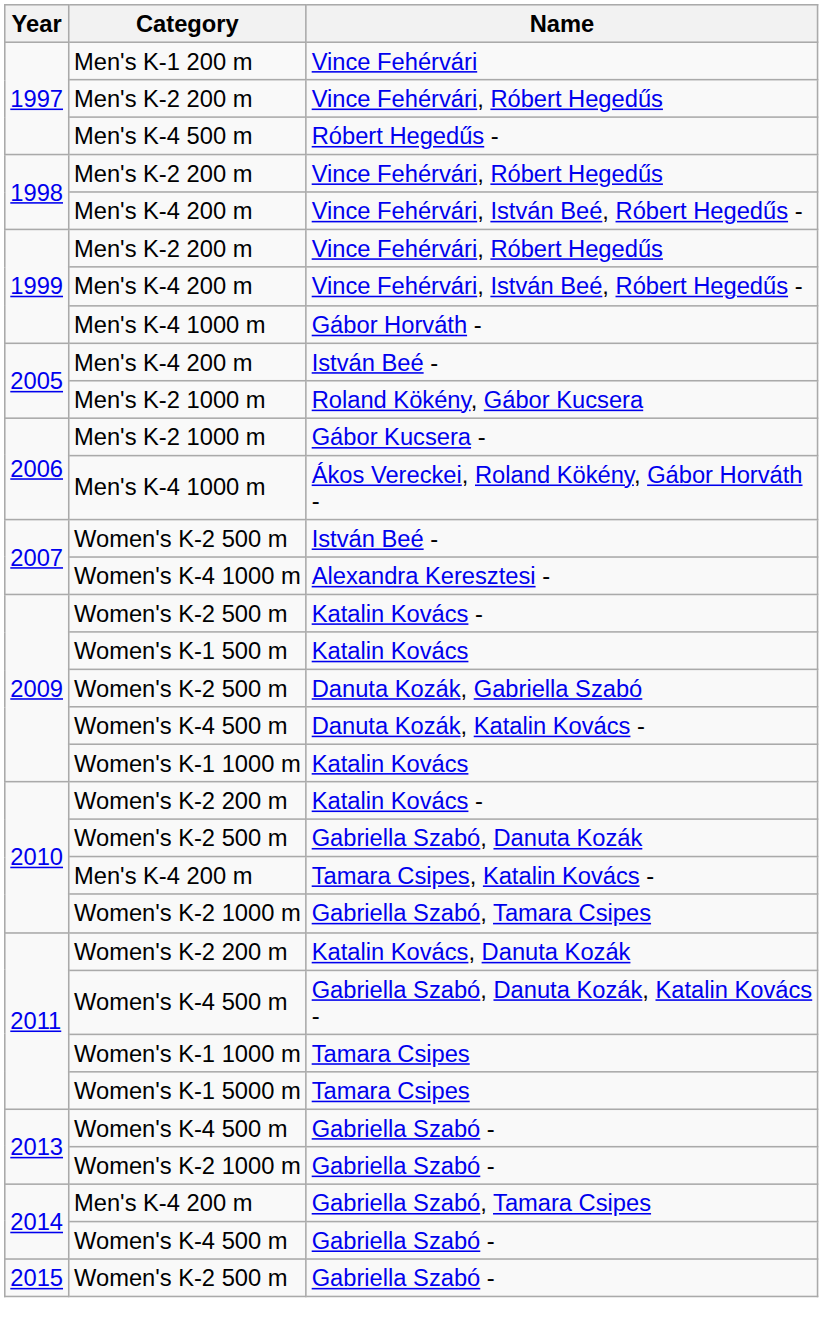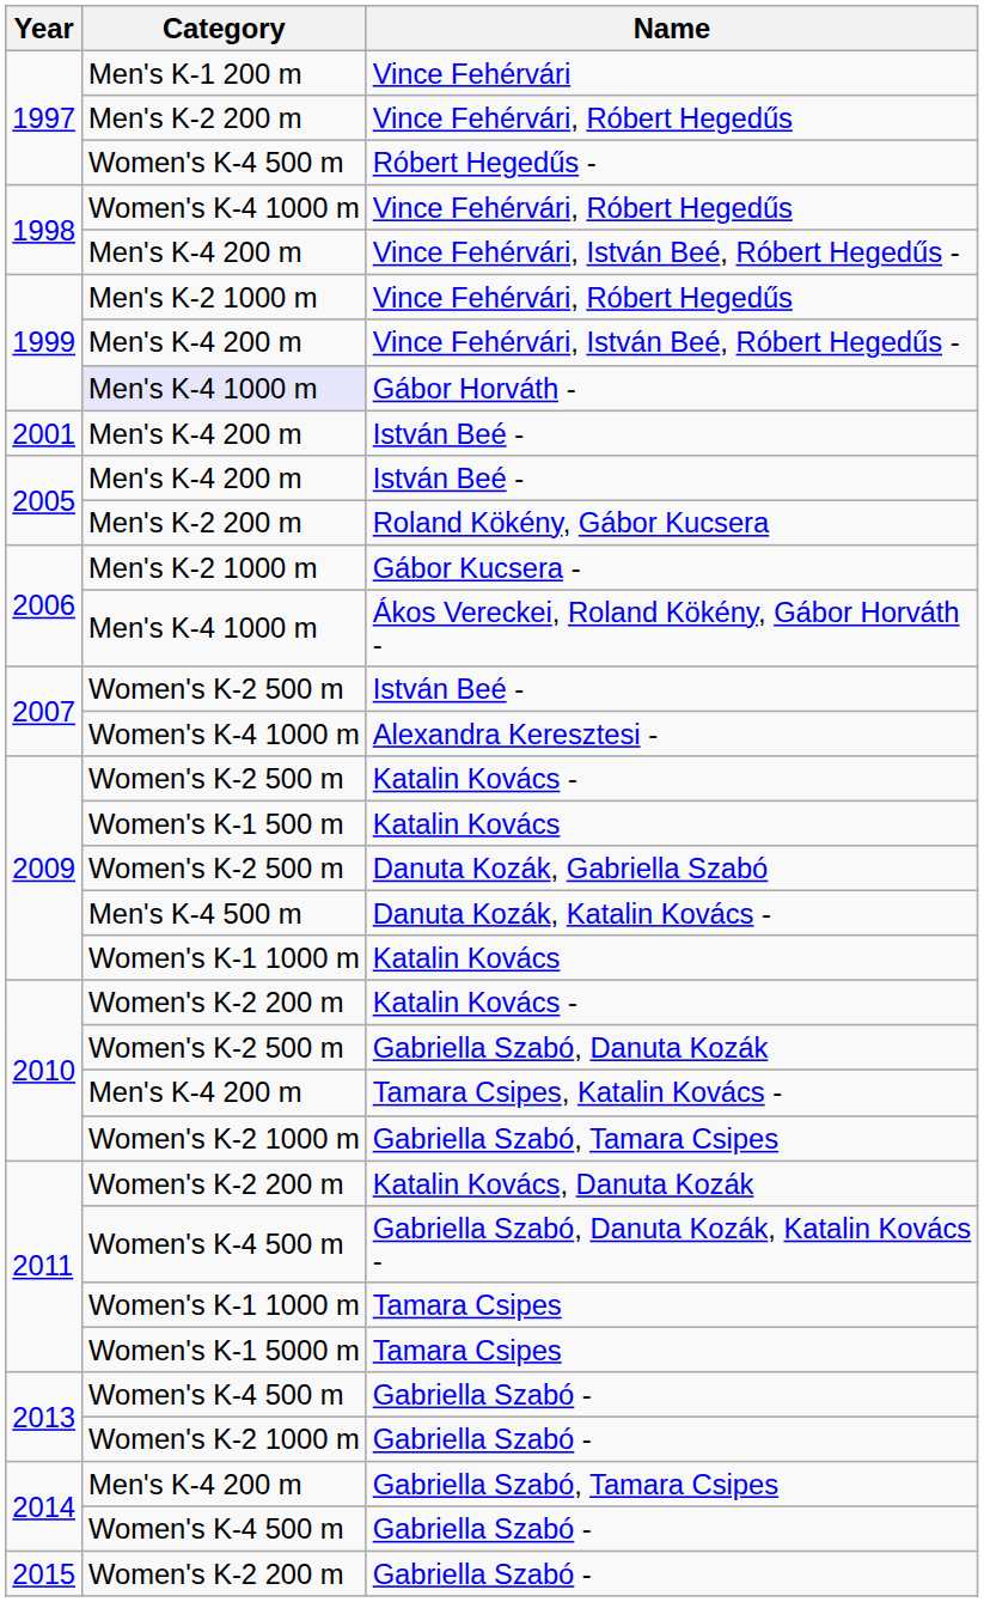 <table class="wikitable sortable" center; style="font-size:95%;">
 <tr>
 <th>Year</th>
 <th>Category</th>
 <th>Name</th>
 </tr>
 <tr>
 <td rowspan=3><a href='#'>1997</a></td>
 <td>Men's K-1 200 m</td>
 <td><a href='#'>Vince Fehérvári</a></td>
 </tr>
 <tr>
 <td>Men's K-2 200 m</td>
 <td><a href='#'>Vince Fehérvári</a>, <a href='#'>Róbert Hegedűs</a></td>
 </tr>
 <tr>
-<td>Men's K-4 500 m</td>
+<td>Women's K-4 500 m</td>
 <td><a href='#'>Róbert Hegedűs</a> - </td>
 </tr>
 <tr>
 <td rowspan=2><a href='#'>1998</a></td>
-<td>Men's K-2 200 m</td>
+<td>Women's K-4 1000 m</td>
 <td><a href='#'>Vince Fehérvári</a>, <a href='#'>Róbert Hegedűs</a></td>
 </tr>
 <tr>
 <td>Men's K-4 200 m</td>
 <td><a href='#'>Vince Fehérvári</a>, <a href='#'>István Beé</a>, <a href='#'>Róbert Hegedűs</a> - </td>
 </tr>
 <tr>
 <td rowspan=3><a href='#'>1999</a></td>
-<td>Men's K-2 200 m</td>
+<td>Men's K-2 1000 m</td>
 <td><a href='#'>Vince Fehérvári</a>, <a href='#'>Róbert Hegedűs</a></td>
 </tr>
 <tr>
 <td>Men's K-4 200 m</td>
 <td><a href='#'>Vince Fehérvári</a>, <a href='#'>István Beé</a>, <a href='#'>Róbert Hegedűs</a> - </td>
 </tr>
 <tr>
-<td>Men's K-4 1000 m</td>
+<td style="background: lavender;">Men's K-4 1000 m</td>
 <td><a href='#'>Gábor Horváth</a> - </td>
+</tr>
+<tr>
+<td><a href='#'>2001</a></td>
+<td>Men's K-4 200 m</td>
+<td><a href='#'>István Beé</a> - </td>
 </tr>
 <tr>
 <td rowspan=2><a href='#'>2005</a></td>
 <td>Men's K-4 200 m</td>
 <td><a href='#'>István Beé</a> - </td>
 </tr>
 <tr>
-<td>Men's K-2 1000 m</td>
+<td>Men's K-2 200 m</td>
 <td><a href='#'>Roland Kökény</a>, <a href='#'>Gábor Kucsera</a></td>
 </tr>
 <tr>
 <td rowspan=2><a href='#'>2006</a></td>
 <td>Men's K-2 1000 m</td>
 <td><a href='#'>Gábor Kucsera</a> - </td>
 </tr>
 <tr>
 <td>Men's K-4 1000 m</td>
 <td><a href='#'>Ákos Vereckei</a>, <a href='#'>Roland Kökény</a>, <a href='#'>Gábor Horváth</a><br>- </td>
 </tr>
 <tr>
 <td rowspan=2><a href='#'>2007</a></td>
 <td>Women's K-2 500 m</td>
 <td><a href='#'>István Beé</a> - </td>
 </tr>
 <tr>
 <td>Women's K-4 1000 m</td>
 <td><a href='#'>Alexandra Keresztesi</a> - </td>
 </tr>
 <tr>
 <td rowspan=5><a href='#'>2009</a></td>
 <td>Women's K-2 500 m</td>
 <td><a href='#'>Katalin Kovács</a> - </td>
 </tr>
 <tr>
 <td>Women's K-1 500 m</td>
 <td><a href='#'>Katalin Kovács</a></td>
 </tr>
 <tr>
 <td>Women's K-2 500 m</td>
 <td><a href='#'>Danuta Kozák</a>, <a href='#'>Gabriella Szabó</a></td>
 </tr>
 <tr>
-<td>Women's K-4 500 m</td>
+<td>Men's K-4 500 m</td>
 <td><a href='#'>Danuta Kozák</a>, <a href='#'>Katalin Kovács</a> - </td>
 </tr>
 <tr>
 <td>Women's K-1 1000 m</td>
 <td><a href='#'>Katalin Kovács</a></td>
 </tr>
 <tr>
 <td rowspan=4><a href='#'>2010</a></td>
 <td>Women's K-2 200 m</td>
 <td><a href='#'>Katalin Kovács</a> - </td>
 </tr>
 <tr>
 <td>Women's K-2 500 m</td>
 <td><a href='#'>Gabriella Szabó</a>, <a href='#'>Danuta Kozák</a></td>
 </tr>
 <tr>
 <td>Men's K-4 200 m</td>
 <td><a href='#'>Tamara Csipes</a>, <a href='#'>Katalin Kovács</a> - </td>
 </tr>
 <tr>
 <td>Women's K-2 1000 m</td>
 <td><a href='#'>Gabriella Szabó</a>, <a href='#'>Tamara Csipes</a></td>
 </tr>
 <tr>
 <td rowspan=4><a href='#'>2011</a></td>
 <td>Women's K-2 200 m</td>
 <td><a href='#'>Katalin Kovács</a>, <a href='#'>Danuta Kozák</a></td>
 </tr>
 <tr>
 <td>Women's K-4 500 m</td>
 <td><a href='#'>Gabriella Szabó</a>, <a href='#'>Danuta Kozák</a>, <a href='#'>Katalin Kovács</a><br>- </td>
 </tr>
 <tr>
 <td>Women's K-1 1000 m</td>
 <td><a href='#'>Tamara Csipes</a></td>
 </tr>
 <tr>
 <td>Women's K-1 5000 m</td>
 <td><a href='#'>Tamara Csipes</a></td>
 </tr>
 <tr>
 <td rowspan=2><a href='#'>2013</a></td>
 <td>Women's K-4 500 m</td>
 <td><a href='#'>Gabriella Szabó</a> - </td>
 </tr>
 <tr>
 <td>Women's K-2 1000 m</td>
 <td><a href='#'>Gabriella Szabó</a> - </td>
 </tr>
 <tr>
 <td rowspan=2><a href='#'>2014</a></td>
 <td>Men's K-4 200 m</td>
 <td><a href='#'>Gabriella Szabó</a>, <a href='#'>Tamara Csipes</a></td>
 </tr>
 <tr>
 <td>Women's K-4 500 m</td>
 <td><a href='#'>Gabriella Szabó</a> - </td>
 </tr>
 <tr>
 <td><a href='#'>2015</a></td>
-<td>Women's K-2 500 m</td>
+<td>Women's K-2 200 m</td>
 <td><a href='#'>Gabriella Szabó</a> - </td>
 </tr>
 </table>
